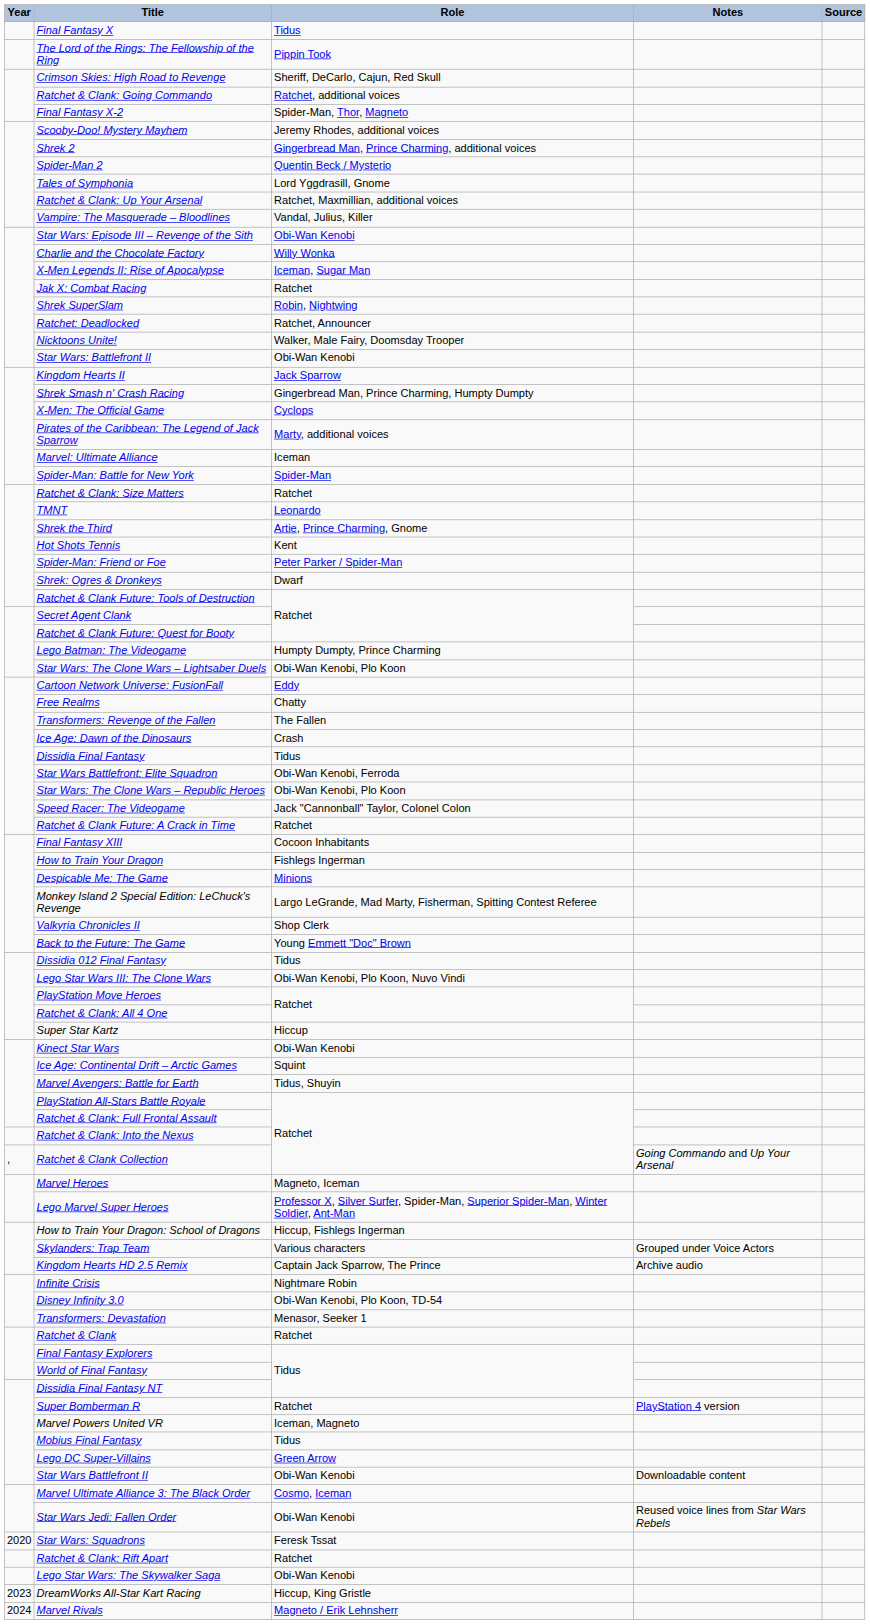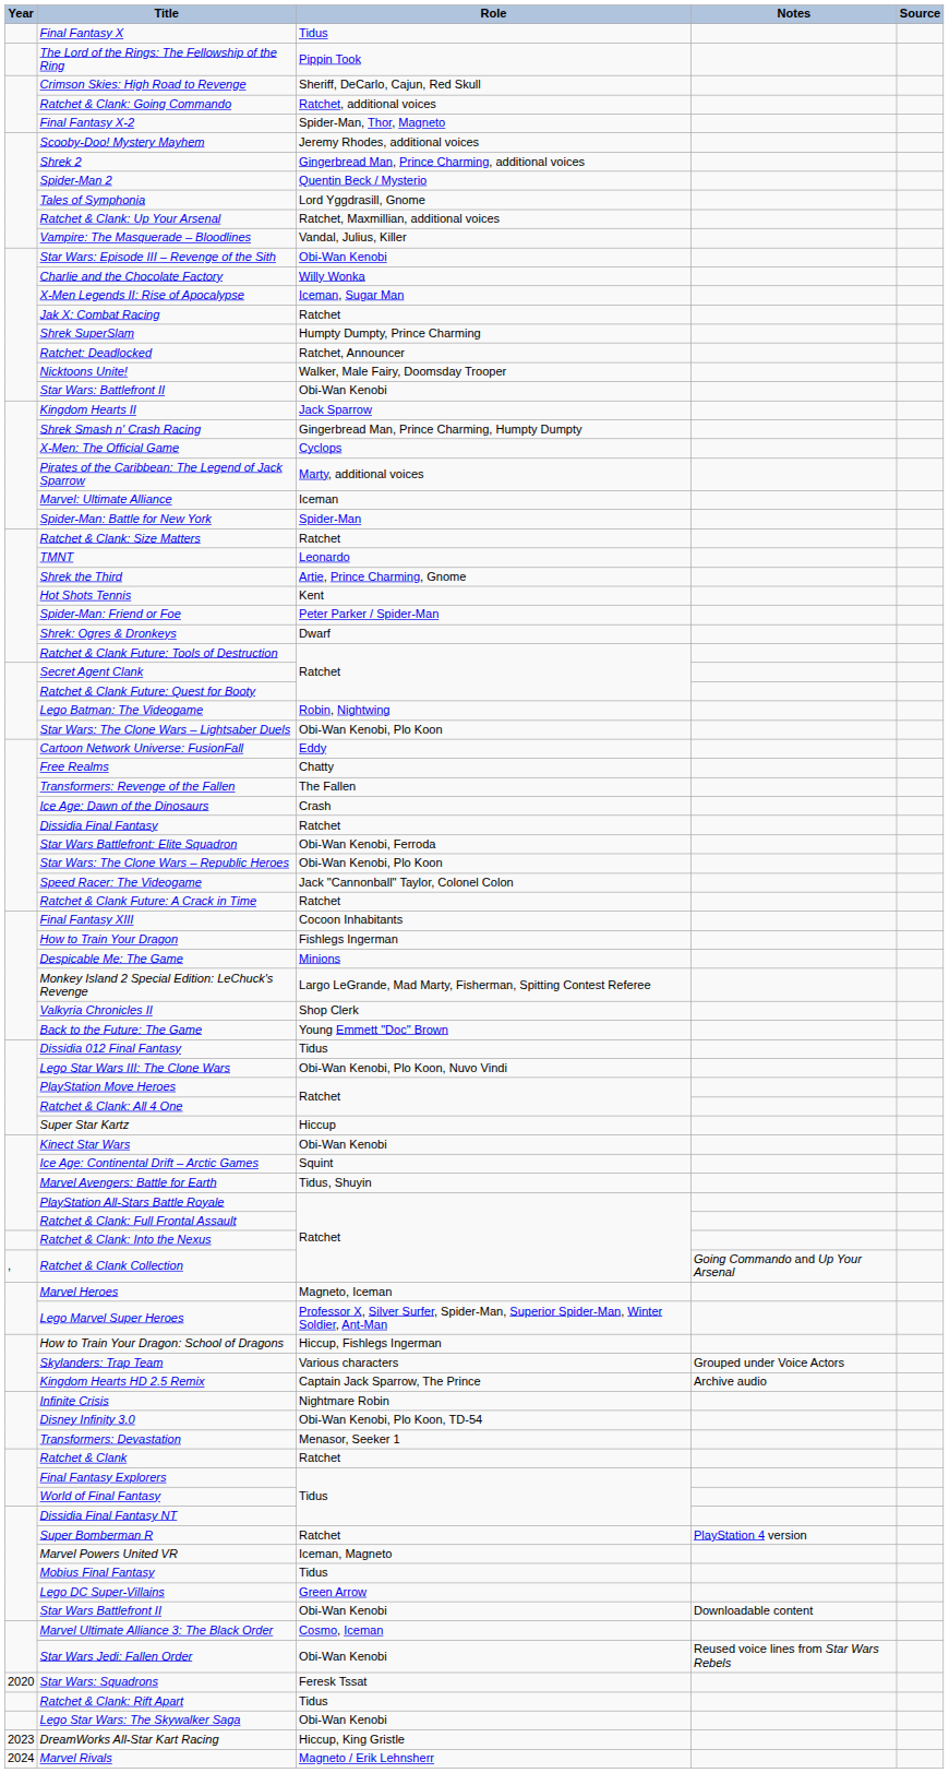 <table class="wikitable sortable plainrowheaders" style="width=95%;  font-size: 100%;">
 <tr>
 <th style="background:#b0c4de;">Year</th>
 <th style="background:#b0c4de;">Title</th>
 <th style="background:#b0c4de;">Role</th>
 <th style="background:#b0c4de;" class="unsortable">Notes</th>
 <th style="background:#b0c4de;" class="unsortable">Source</th>
 </tr>
 <tr>
 <td></td>
 <td><em><a href='#'>Final Fantasy X</a></em></td>
 <td><a href='#'>Tidus</a></td>
 <td> </td>
 <td></td>
 </tr>
 <tr>
 <td></td>
 <td><em><a href='#'>The Lord of the Rings: The Fellowship of the Ring</a></em></td>
 <td><a href='#'>Pippin Took</a></td>
 <td> </td>
 <td></td>
 </tr>
 <tr>
 <td rowspan="3"></td>
 <td><em><a href='#'>Crimson Skies: High Road to Revenge</a></em></td>
 <td>Sheriff, DeCarlo, Cajun, Red Skull</td>
 <td> </td>
 <td></td>
 </tr>
 <tr>
 <td><em><a href='#'>Ratchet & Clank: Going Commando</a></em></td>
 <td><a href='#'>Ratchet</a>, additional voices</td>
 <td> </td>
 <td></td>
 </tr>
 <tr>
 <td><em><a href='#'>Final Fantasy X-2</a></em></td>
 <td>Spider-Man, <a href='#'>Thor</a>, <a href='#'>Magneto</a></td>
 <td> </td>
 <td></td>
 </tr>
 <tr>
 <td rowspan="6"></td>
 <td><em><a href='#'>Scooby-Doo! Mystery Mayhem</a></em></td>
 <td>Jeremy Rhodes, additional voices</td>
 <td></td>
 <td></td>
 </tr>
 <tr>
 <td><em><a href='#'>Shrek 2</a></em></td>
 <td><a href='#'>Gingerbread Man</a>, <a href='#'>Prince Charming</a>, additional voices</td>
 <td> </td>
 <td></td>
 </tr>
 <tr>
 <td><em><a href='#'>Spider-Man 2</a></em></td>
 <td><a href='#'>Quentin Beck / Mysterio</a></td>
 <td> </td>
 <td></td>
 </tr>
 <tr>
 <td><em><a href='#'>Tales of Symphonia</a></em></td>
 <td>Lord Yggdrasill, Gnome</td>
 <td> </td>
 <td></td>
 </tr>
 <tr>
 <td><em><a href='#'>Ratchet & Clank: Up Your Arsenal</a></em></td>
 <td>Ratchet, Maxmillian, additional voices</td>
 <td> </td>
 <td></td>
 </tr>
 <tr>
 <td><em><a href='#'>Vampire: The Masquerade – Bloodlines</a></em></td>
 <td>Vandal, Julius, Killer</td>
 <td> </td>
 <td></td>
 </tr>
 <tr>
 <td rowspan="8"></td>
 <td><em><a href='#'>Star Wars: Episode III – Revenge of the Sith</a></em></td>
 <td><a href='#'>Obi-Wan Kenobi</a></td>
 <td> </td>
 <td></td>
 </tr>
 <tr>
 <td><em><a href='#'>Charlie and the Chocolate Factory</a></em></td>
 <td><a href='#'>Willy Wonka</a></td>
 <td></td>
 <td></td>
 </tr>
 <tr>
 <td><em><a href='#'>X-Men Legends II: Rise of Apocalypse</a></em></td>
 <td><a href='#'>Iceman</a>, <a href='#'>Sugar Man</a></td>
 <td> </td>
 <td></td>
 </tr>
 <tr>
 <td><em><a href='#'>Jak X: Combat Racing</a></em></td>
 <td>Ratchet</td>
 <td></td>
 <td></td>
 </tr>
 <tr>
 <td><em><a href='#'>Shrek SuperSlam</a></em></td>
-<td><a href='#'>Robin</a>, <a href='#'>Nightwing</a></td>
+<td>Humpty Dumpty, Prince Charming</td>
 <td> </td>
 <td></td>
 </tr>
 <tr>
 <td><em><a href='#'>Ratchet: Deadlocked</a></em></td>
 <td>Ratchet, Announcer</td>
 <td> </td>
 <td></td>
 </tr>
 <tr>
 <td><em><a href='#'>Nicktoons Unite!</a></em></td>
 <td>Walker, Male Fairy, Doomsday Trooper</td>
 <td></td>
 <td></td>
 </tr>
 <tr>
 <td><em><a href='#'>Star Wars: Battlefront II</a></em></td>
 <td>Obi-Wan Kenobi</td>
 <td> </td>
 <td></td>
 </tr>
 <tr>
 <td rowspan="6"></td>
 <td><em><a href='#'>Kingdom Hearts II</a></em></td>
 <td><a href='#'>Jack Sparrow</a></td>
 <td></td>
 <td></td>
 </tr>
 <tr>
 <td><em><a href='#'>Shrek Smash n' Crash Racing</a></em></td>
 <td>Gingerbread Man, Prince Charming, Humpty Dumpty</td>
 <td> </td>
 <td></td>
 </tr>
 <tr>
 <td><em><a href='#'>X-Men: The Official Game</a></em></td>
 <td><a href='#'>Cyclops</a></td>
 <td></td>
 <td></td>
 </tr>
 <tr>
 <td><em><a href='#'>Pirates of the Caribbean: The Legend of Jack Sparrow</a></em></td>
 <td><a href='#'>Marty</a>, additional voices</td>
 <td></td>
 <td></td>
 </tr>
 <tr>
 <td><em><a href='#'>Marvel: Ultimate Alliance</a></em></td>
 <td>Iceman</td>
 <td></td>
 <td></td>
 </tr>
 <tr>
 <td><em><a href='#'>Spider-Man: Battle for New York</a></em></td>
 <td><a href='#'>Spider-Man</a></td>
 <td></td>
 <td></td>
 </tr>
 <tr>
 <td rowspan="7"></td>
 <td><em><a href='#'>Ratchet & Clank: Size Matters</a></em></td>
 <td>Ratchet</td>
 <td> </td>
 <td></td>
 </tr>
 <tr>
 <td><em><a href='#'>TMNT</a></em></td>
 <td><a href='#'>Leonardo</a></td>
 <td> </td>
 <td></td>
 </tr>
 <tr>
 <td><em><a href='#'>Shrek the Third</a></em></td>
 <td><a href='#'>Artie</a>, <a href='#'>Prince Charming</a>, Gnome</td>
 <td> </td>
 <td></td>
 </tr>
 <tr>
 <td><em><a href='#'>Hot Shots Tennis</a></em></td>
 <td>Kent</td>
 <td> </td>
 <td></td>
 </tr>
 <tr>
 <td><em><a href='#'>Spider-Man: Friend or Foe</a></em></td>
 <td><a href='#'>Peter Parker / Spider-Man</a></td>
 <td> </td>
 <td></td>
 </tr>
 <tr>
 <td><em><a href='#'>Shrek: Ogres & Dronkeys</a></em></td>
 <td>Dwarf</td>
 <td></td>
 <td></td>
 </tr>
 <tr>
 <td><em><a href='#'>Ratchet & Clank Future: Tools of Destruction</a></em></td>
 <td rowspan="3">Ratchet</td>
 <td> </td>
 <td></td>
 </tr>
 <tr>
 <td rowspan="4"></td>
 <td><em><a href='#'>Secret Agent Clank</a></em></td>
 <td> </td>
 <td> </td>
 </tr>
 <tr>
 <td><em><a href='#'>Ratchet & Clank Future: Quest for Booty</a></em></td>
 <td> </td>
 <td> </td>
 </tr>
 <tr>
 <td><em><a href='#'>Lego Batman: The Videogame</a></em></td>
-<td>Humpty Dumpty, Prince Charming</td>
+<td><a href='#'>Robin</a>, <a href='#'>Nightwing</a></td>
 <td> </td>
 <td> </td>
 </tr>
 <tr>
 <td><em><a href='#'>Star Wars: The Clone Wars – Lightsaber Duels</a></em></td>
 <td>Obi-Wan Kenobi, Plo Koon</td>
 <td></td>
 <td></td>
 </tr>
 <tr>
 <td rowspan="9"></td>
 <td><em><a href='#'>Cartoon Network Universe: FusionFall</a></em></td>
 <td><a href='#'>Eddy</a></td>
 <td> </td>
 <td></td>
 </tr>
 <tr>
 <td><em><a href='#'>Free Realms</a></em></td>
 <td>Chatty</td>
 <td> </td>
 <td></td>
 </tr>
 <tr>
 <td><em><a href='#'>Transformers: Revenge of the Fallen</a></em></td>
 <td>The Fallen</td>
 <td> </td>
 <td></td>
 </tr>
 <tr>
 <td><em><a href='#'>Ice Age: Dawn of the Dinosaurs</a></em></td>
 <td>Crash</td>
 <td> </td>
 <td></td>
 </tr>
 <tr>
 <td><em><a href='#'>Dissidia Final Fantasy</a></em></td>
-<td>Tidus</td>
+<td>Ratchet</td>
 <td> </td>
 <td></td>
 </tr>
 <tr>
 <td><em><a href='#'>Star Wars Battlefront: Elite Squadron</a></em></td>
 <td>Obi-Wan Kenobi, Ferroda</td>
 <td> </td>
 <td> </td>
 </tr>
 <tr>
 <td><em><a href='#'>Star Wars: The Clone Wars – Republic Heroes</a></em></td>
 <td>Obi-Wan Kenobi, Plo Koon</td>
 <td> </td>
 <td></td>
 </tr>
 <tr>
 <td><em><a href='#'>Speed Racer: The Videogame</a></em></td>
 <td>Jack "Cannonball" Taylor, Colonel Colon</td>
 <td></td>
 <td></td>
 </tr>
 <tr>
 <td><em><a href='#'>Ratchet & Clank Future: A Crack in Time</a></em></td>
 <td>Ratchet</td>
 <td> </td>
 <td></td>
 </tr>
 <tr>
 <td rowspan="6"></td>
 <td><em><a href='#'>Final Fantasy XIII</a></em></td>
 <td>Cocoon Inhabitants</td>
 <td> </td>
 <td></td>
 </tr>
 <tr>
 <td><em><a href='#'>How to Train Your Dragon</a></em></td>
 <td>Fishlegs Ingerman</td>
 <td> </td>
 <td></td>
 </tr>
 <tr>
 <td><em><a href='#'>Despicable Me: The Game</a></em></td>
 <td><a href='#'>Minions</a></td>
 <td></td>
 <td></td>
 </tr>
 <tr>
 <td><em>Monkey Island 2 Special Edition: LeChuck's Revenge</em></td>
 <td>Largo LeGrande, Mad Marty, Fisherman, Spitting Contest Referee</td>
 <td></td>
 <td></td>
 </tr>
 <tr>
 <td><em><a href='#'>Valkyria Chronicles II</a></em></td>
 <td>Shop Clerk</td>
 <td> </td>
 <td></td>
 </tr>
 <tr>
 <td><em><a href='#'>Back to the Future: The Game</a></em></td>
 <td>Young <a href='#'>Emmett "Doc" Brown</a></td>
 <td> </td>
 <td></td>
 </tr>
 <tr>
 <td rowspan="5"></td>
 <td><em><a href='#'>Dissidia 012 Final Fantasy</a></em></td>
 <td>Tidus</td>
 <td> </td>
 <td></td>
 </tr>
 <tr>
 <td><em><a href='#'>Lego Star Wars III: The Clone Wars</a></em></td>
 <td>Obi-Wan Kenobi, Plo Koon, Nuvo Vindi</td>
 <td> </td>
 <td></td>
 </tr>
 <tr>
 <td><em><a href='#'>PlayStation Move Heroes</a></em></td>
 <td rowspan="2">Ratchet</td>
 <td> </td>
 <td></td>
 </tr>
 <tr>
 <td><em><a href='#'>Ratchet & Clank: All 4 One</a></em></td>
 <td> </td>
 <td></td>
 </tr>
 <tr>
 <td><em>Super Star Kartz</em></td>
 <td>Hiccup</td>
 <td></td>
 <td></td>
 </tr>
 <tr>
 <td rowspan="5"></td>
 <td><em><a href='#'>Kinect Star Wars</a></em></td>
 <td>Obi-Wan Kenobi</td>
 <td> </td>
 <td></td>
 </tr>
 <tr>
 <td><em><a href='#'>Ice Age: Continental Drift – Arctic Games</a></em></td>
 <td>Squint</td>
 <td></td>
 <td></td>
 </tr>
 <tr>
 <td><em><a href='#'>Marvel Avengers: Battle for Earth</a></em></td>
 <td>Tidus, Shuyin</td>
 <td></td>
 <td></td>
 </tr>
 <tr>
 <td><em><a href='#'>PlayStation All-Stars Battle Royale</a></em></td>
 <td rowspan="4">Ratchet</td>
 <td> </td>
 <td></td>
 </tr>
 <tr>
 <td><em><a href='#'>Ratchet & Clank: Full Frontal Assault</a></em></td>
 <td> </td>
 <td></td>
 </tr>
 <tr>
 <td></td>
 <td><em><a href='#'>Ratchet & Clank: Into the Nexus</a></em></td>
 <td> </td>
 <td></td>
 </tr>
 <tr>
 <td>, </td>
 <td><em><a href='#'>Ratchet & Clank Collection</a></em></td>
 <td><em>Going Commando</em> and <em>Up Your Arsenal</em></td>
 <td> </td>
 </tr>
 <tr>
 <td rowspan="2"></td>
 <td><em><a href='#'>Marvel Heroes</a></em></td>
 <td>Magneto, Iceman</td>
 <td></td>
 <td></td>
 </tr>
 <tr>
 <td><em><a href='#'>Lego Marvel Super Heroes</a></em></td>
 <td><a href='#'>Professor X</a>, <a href='#'>Silver Surfer</a>, Spider-Man, <a href='#'>Superior Spider-Man</a>, <a href='#'>Winter Soldier</a>, <a href='#'>Ant-Man</a></td>
 <td> </td>
 <td> </td>
 </tr>
 <tr>
 <td rowspan="3"></td>
 <td><em>How to Train Your Dragon: School of Dragons</em></td>
 <td>Hiccup, Fishlegs Ingerman</td>
 <td></td>
 <td></td>
 </tr>
 <tr>
 <td><em><a href='#'>Skylanders: Trap Team</a></em></td>
 <td>Various characters</td>
 <td>Grouped under Voice Actors</td>
 <td></td>
 </tr>
 <tr>
 <td><em><a href='#'>Kingdom Hearts HD 2.5 Remix</a></em></td>
 <td>Captain Jack Sparrow, The Prince</td>
 <td>Archive audio</td>
 <td></td>
 </tr>
 <tr>
 <td rowspan="3"></td>
 <td><em><a href='#'>Infinite Crisis</a></em></td>
 <td>Nightmare Robin</td>
 <td> </td>
 <td></td>
 </tr>
 <tr>
 <td><em><a href='#'>Disney Infinity 3.0</a></em></td>
 <td>Obi-Wan Kenobi, Plo Koon, TD-54</td>
 <td> </td>
 <td></td>
 </tr>
 <tr>
 <td><em><a href='#'>Transformers: Devastation</a></em></td>
 <td>Menasor, Seeker 1</td>
 <td> </td>
 <td></td>
 </tr>
 <tr>
 <td rowspan="3"></td>
 <td><em><a href='#'>Ratchet & Clank</a></em></td>
 <td>Ratchet</td>
 <td> </td>
 <td></td>
 </tr>
 <tr>
 <td><em><a href='#'>Final Fantasy Explorers</a></em></td>
 <td rowspan="3">Tidus</td>
 <td></td>
 <td></td>
 </tr>
 <tr>
 <td><em><a href='#'>World of Final Fantasy</a></em></td>
 <td> </td>
 <td></td>
 </tr>
 <tr>
 <td rowspan="6"></td>
 <td><em><a href='#'>Dissidia Final Fantasy NT</a></em></td>
 <td> </td>
 <td></td>
 </tr>
 <tr>
 <td><em><a href='#'>Super Bomberman R</a></em></td>
 <td>Ratchet</td>
 <td><a href='#'>PlayStation 4</a> version</td>
 <td></td>
 </tr>
 <tr>
 <td><em>Marvel Powers United VR</em></td>
 <td>Iceman, Magneto</td>
 <td> </td>
 <td></td>
 </tr>
 <tr>
 <td><em><a href='#'>Mobius Final Fantasy</a></em></td>
 <td>Tidus</td>
 <td> </td>
 <td></td>
 </tr>
 <tr>
 <td><em><a href='#'>Lego DC Super-Villains</a></em></td>
 <td><a href='#'>Green Arrow</a></td>
 <td> </td>
 <td> </td>
 </tr>
 <tr>
 <td><em><a href='#'>Star Wars Battlefront II</a></em></td>
 <td>Obi-Wan Kenobi</td>
 <td>Downloadable content</td>
 <td> </td>
 </tr>
 <tr>
 <td rowspan="2"></td>
 <td><em><a href='#'>Marvel Ultimate Alliance 3: The Black Order</a></em></td>
 <td><a href='#'>Cosmo</a>, <a href='#'>Iceman</a></td>
 <td> </td>
 <td></td>
 </tr>
 <tr>
 <td><em><a href='#'>Star Wars Jedi: Fallen Order</a></em></td>
 <td>Obi-Wan Kenobi</td>
 <td>Reused voice lines from <em>Star Wars Rebels</em></td>
 <td> </td>
 </tr>
 <tr>
 <td>2020</td>
 <td><em><a href='#'>Star Wars: Squadrons</a></em></td>
 <td>Feresk Tssat</td>
 <td></td>
 <td></td>
 </tr>
 <tr>
 <td></td>
 <td><em><a href='#'>Ratchet & Clank: Rift Apart</a></em></td>
-<td>Ratchet</td>
+<td>Tidus</td>
 <td> </td>
 <td></td>
 </tr>
 <tr>
 <td></td>
 <td><em><a href='#'>Lego Star Wars: The Skywalker Saga</a></em></td>
 <td>Obi-Wan Kenobi</td>
 <td> </td>
 <td> </td>
 </tr>
 <tr>
 <td>2023</td>
 <td><em>DreamWorks All-Star Kart Racing</em></td>
 <td>Hiccup, King Gristle</td>
 <td></td>
 <td></td>
 </tr>
 <tr>
 <td>2024</td>
 <td><em><a href='#'>Marvel Rivals</a></em></td>
 <td><a href='#'>Magneto / Erik Lehnsherr</a></td>
 <td></td>
 <td></td>
 </tr>
 </table>
